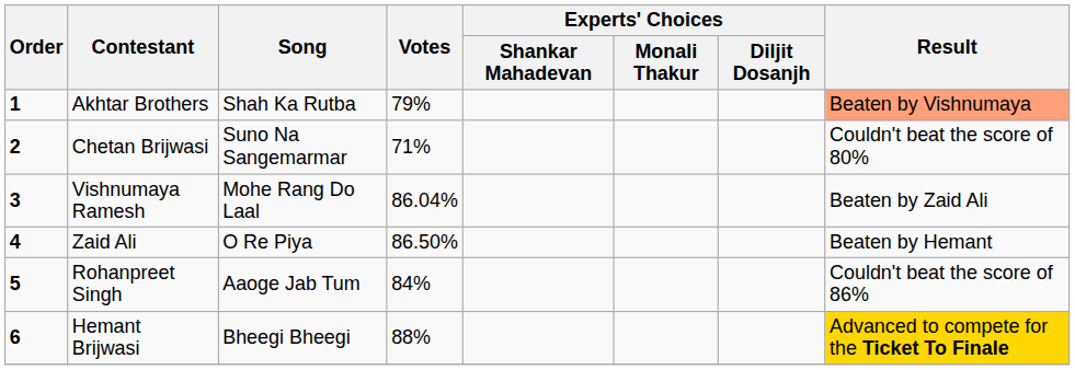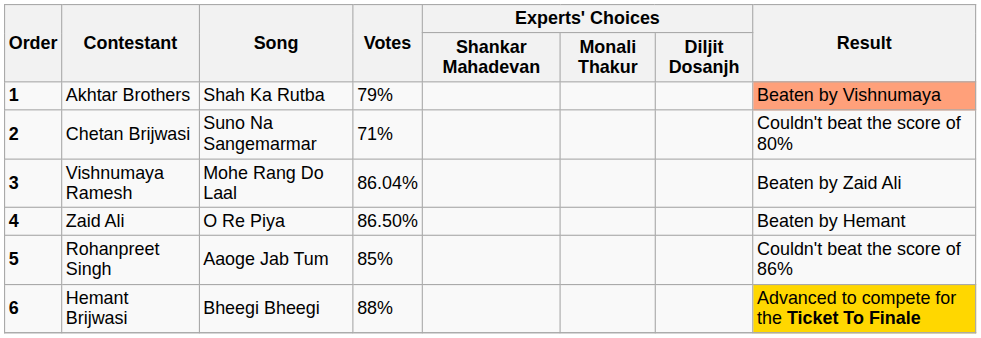 <table class="wikitable sortable mw-collapsible">
 <tr>
 <th rowspan="2">Order</th>
 <th rowspan="2">Contestant</th>
 <th rowspan="2">Song</th>
 <th rowspan="2">Votes</th>
 <th colspan="3">Experts' Choices</th>
 <th rowspan="2">Result</th>
 </tr>
 <tr>
 <th>Shankar Mahadevan</th>
 <th>Monali Thakur</th>
 <th>Diljit Dosanjh</th>
 </tr>
 <tr>
 <td><strong>1</strong></td>
 <td>Akhtar Brothers</td>
 <td>Shah Ka Rutba</td>
 <td>79%</td>
 <td></td>
 <td></td>
 <td></td>
 <td style="background: lightsalmon;">Beaten by Vishnumaya</td>
 </tr>
 <tr>
 <td><strong>2</strong></td>
 <td>Chetan Brijwasi</td>
 <td>Suno Na Sangemarmar</td>
 <td>71%</td>
 <td></td>
 <td></td>
 <td></td>
 <td>Couldn't beat the score of 80%</td>
 </tr>
 <tr>
 <td><strong>3</strong></td>
 <td>Vishnumaya Ramesh</td>
 <td>Mohe Rang Do Laal</td>
 <td>86.04%</td>
 <td></td>
 <td></td>
 <td></td>
 <td>Beaten by Zaid Ali</td>
 </tr>
 <tr>
 <td><strong>4</strong></td>
 <td>Zaid Ali</td>
 <td>O Re Piya</td>
 <td>86.50%</td>
 <td></td>
 <td></td>
 <td></td>
 <td>Beaten by Hemant</td>
 </tr>
 <tr>
 <td><strong>5</strong></td>
 <td>Rohanpreet Singh</td>
 <td>Aaoge Jab Tum</td>
-<td>84%</td>
+<td>85%</td>
 <td></td>
 <td></td>
 <td></td>
 <td>Couldn't beat the score of 86%</td>
 </tr>
 <tr>
 <td><strong>6</strong></td>
 <td>Hemant Brijwasi</td>
 <td>Bheegi Bheegi</td>
 <td>88%</td>
 <td></td>
 <td></td>
 <td></td>
 <td bgcolor=gold>Advanced to compete for the <strong>Ticket To Finale</strong></td>
 </tr>
 <tr>
 </tr>
 </table>
